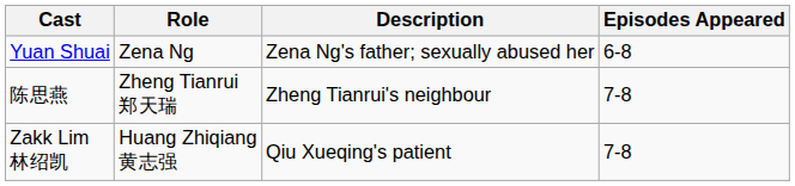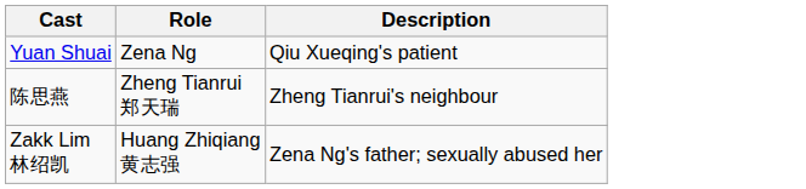 <table class="wikitable">
 <tr>
 <th>Cast</th>
 <th>Role</th>
 <th>Description</th>
-<th>Episodes Appeared</th>
 </tr>
 <tr>
 <td><a href='#'>Yuan Shuai</a></td>
 <td>Zena Ng</td>
-<td>Zena Ng's father; sexually abused her</td>
-<td>6-8</td>
+<td>Qiu Xueqing's patient</td>
 </tr>
 <tr>
 <td>陈思燕</td>
 <td>Zheng Tianrui<br> 郑天瑞</td>
 <td>Zheng Tianrui's neighbour</td>
-<td>7-8</td>
 </tr>
 <tr>
 <td>Zakk Lim<br> 林绍凯</td>
 <td>Huang Zhiqiang<br> 黄志强</td>
-<td>Qiu Xueqing's patient</td>
-<td>7-8</td>
+<td>Zena Ng's father; sexually abused her</td>
 </tr>
 </table>
